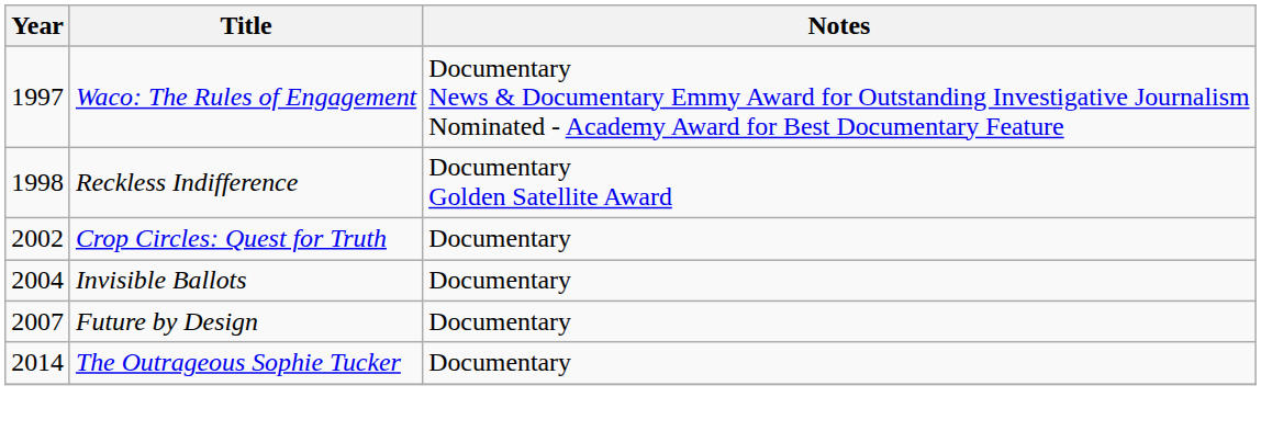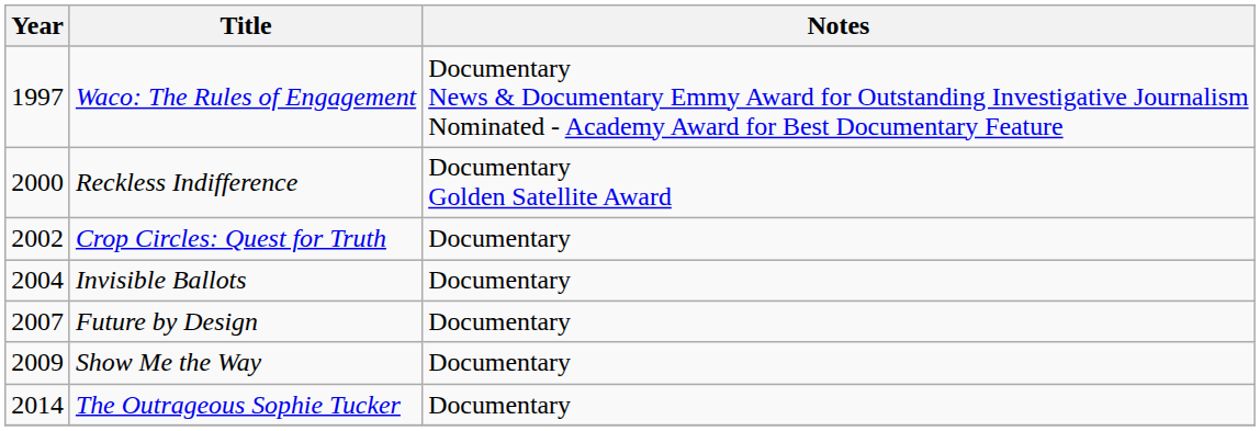 <table class="wikitable sortable">
 <tr>
 <th>Year</th>
 <th>Title</th>
 <th class=unsortable>Notes</th>
 </tr>
 <tr>
 <td>1997</td>
 <td><em><a href='#'>Waco: The Rules of Engagement</a></em></td>
 <td>Documentary<br><a href='#'>News & Documentary Emmy Award for Outstanding Investigative Journalism</a><br>Nominated - <a href='#'>Academy Award for Best Documentary Feature</a></td>
 </tr>
 <tr>
-<td>1998</td>
+<td>2000</td>
 <td><em>Reckless Indifference</em></td>
 <td>Documentary<br><a href='#'>Golden Satellite Award</a></td>
 </tr>
 <tr>
 <td>2002</td>
 <td><em><a href='#'>Crop Circles: Quest for Truth</a></em></td>
 <td>Documentary</td>
 </tr>
 <tr>
 <td>2004</td>
 <td><em>Invisible Ballots</em></td>
 <td>Documentary</td>
 </tr>
 <tr>
 <td>2007</td>
 <td><em>Future by Design</em></td>
 <td>Documentary</td>
 </tr>
 <tr>
+<td>2009</td>
+<td><em>Show Me the Way</em></td>
+<td>Documentary</td>
+</tr>
+<tr>
 <td>2014</td>
 <td><em><a href='#'>The Outrageous Sophie Tucker</a></em></td>
 <td>Documentary</td>
 </tr>
 <tr>
 </tr>
 </table>
